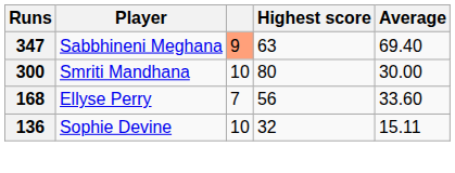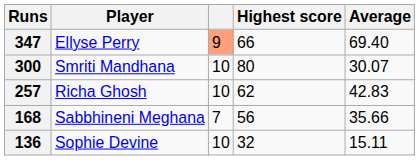 <table class="wikitable">
 <tr>
 <th>Runs</th>
 <th>Player</th>
 <th></th>
 <th>Highest score</th>
 <th>Average</th>
 </tr>
 <tr>
 <th>347</th>
-<td><a href='#'>Sabbhineni Meghana</a></td>
+<td><a href='#'>Ellyse Perry</a></td>
 <td style="background: lightsalmon;">9</td>
-<td>63</td>
+<td>66</td>
 <td>69.40</td>
 </tr>
 <tr>
 <th>300</th>
 <td><a href='#'>Smriti Mandhana</a></td>
 <td>10</td>
 <td>80</td>
-<td>30.00</td>
+<td>30.07</td>
+</tr>
+<tr>
+<th>257</th>
+<td><a href='#'>Richa Ghosh</a></td>
+<td>10</td>
+<td>62</td>
+<td>42.83</td>
 </tr>
 <tr>
 <th>168</th>
-<td><a href='#'>Ellyse Perry</a></td>
+<td><a href='#'>Sabbhineni Meghana</a></td>
 <td>7</td>
 <td>56</td>
-<td>33.60</td>
+<td>35.66</td>
 </tr>
 <tr>
 <th>136</th>
 <td><a href='#'>Sophie Devine</a></td>
 <td>10</td>
 <td>32</td>
 <td>15.11</td>
 </tr>
 </table>
